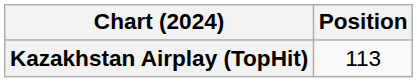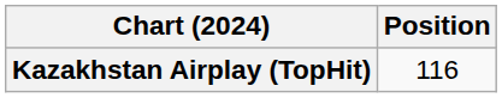 <table class="wikitable plainrowheaders" style="text-align:center">
 <tr>
 <th scope="col">Chart (2024)</th>
 <th scope="col">Position</th>
 </tr>
 <tr>
 <th scope="row">Kazakhstan Airplay (TopHit)</th>
-<td>113</td>
+<td>116</td>
 </tr>
 </table>
